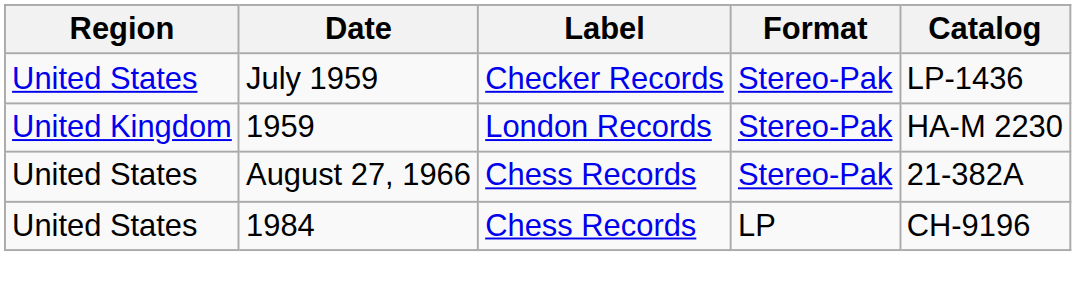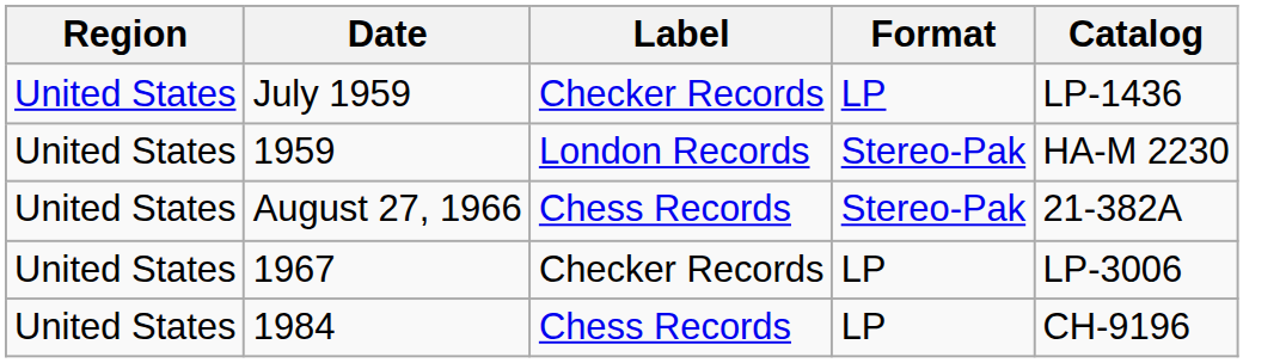 <table class="wikitable">
 <tr>
 <th>Region</th>
 <th>Date</th>
 <th>Label</th>
 <th>Format</th>
 <th>Catalog</th>
 </tr>
 <tr>
 <td><a href='#'>United States</a></td>
 <td>July 1959</td>
 <td><a href='#'>Checker Records</a></td>
-<td><a href='#'>Stereo-Pak</a></td>
+<td><a href='#'>LP</a></td>
 <td>LP-1436</td>
 </tr>
 <tr>
-<td><a href='#'>United Kingdom</a></td>
+<td>United States</td>
 <td>1959</td>
 <td><a href='#'>London Records</a></td>
 <td><a href='#'>Stereo-Pak</a></td>
 <td>HA-M 2230</td>
 </tr>
 <tr>
 <td>United States</td>
 <td>August 27, 1966</td>
 <td><a href='#'>Chess Records</a></td>
 <td><a href='#'>Stereo-Pak</a></td>
 <td>21-382A</td>
 </tr>
 <tr>
 <td>United States</td>
+<td>1967</td>
+<td>Checker Records</td>
+<td>LP</td>
+<td>LP-3006</td>
+</tr>
+<tr>
+<td>United States</td>
 <td>1984</td>
 <td><a href='#'>Chess Records</a></td>
 <td>LP</td>
 <td>CH-9196</td>
 </tr>
 </table>
